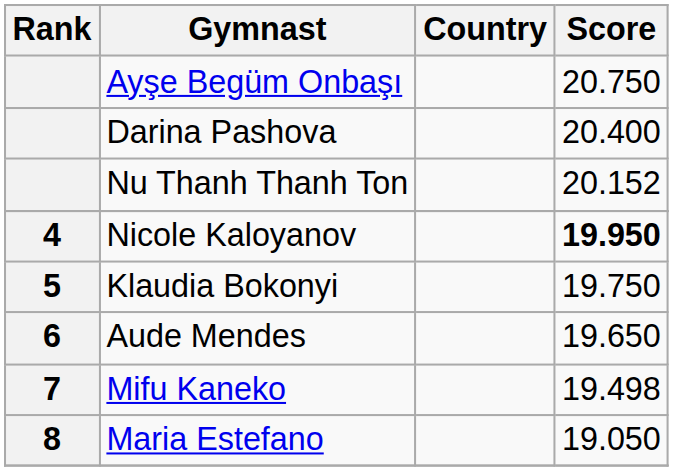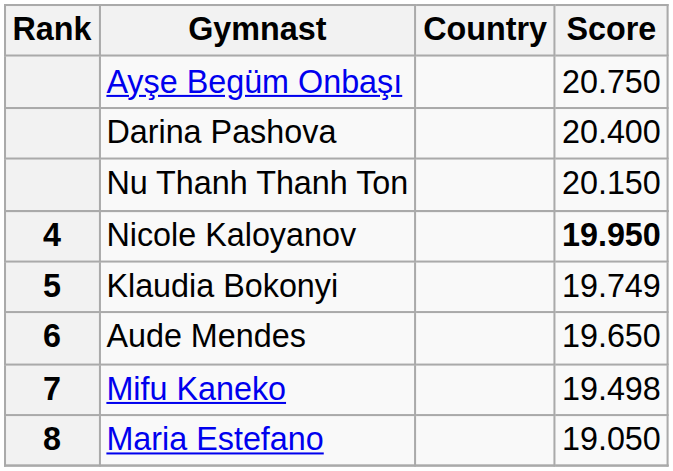 <table class="wikitable sortable">
 <tr>
 <th>Rank</th>
 <th>Gymnast</th>
 <th>Country</th>
 <th>Score</th>
 </tr>
 <tr>
 <th></th>
 <td><a href='#'>Ayşe Begüm Onbaşı</a></td>
 <td></td>
 <td>20.750</td>
 </tr>
 <tr>
 <th></th>
 <td>Darina Pashova</td>
 <td></td>
 <td>20.400</td>
 </tr>
 <tr>
 <th></th>
 <td>Nu Thanh Thanh Ton</td>
 <td></td>
-<td>20.152</td>
+<td>20.150</td>
 </tr>
 <tr>
 </tr>
 <tr>
 <th>4</th>
 <td>Nicole Kaloyanov</td>
 <td></td>
 <td><strong>19.950</strong></td>
 </tr>
 <tr>
 <th>5</th>
 <td>Klaudia Bokonyi</td>
 <td></td>
-<td>19.750</td>
+<td>19.749</td>
 </tr>
 <tr>
 <th>6</th>
 <td>Aude Mendes</td>
 <td></td>
 <td>19.650</td>
 </tr>
 <tr>
 <th>7</th>
 <td><a href='#'>Mifu Kaneko</a></td>
 <td></td>
 <td>19.498</td>
 </tr>
 <tr>
 <th>8</th>
 <td><a href='#'>Maria Estefano</a></td>
 <td></td>
 <td>19.050</td>
 </tr>
 <tr>
 </tr>
 </table>
